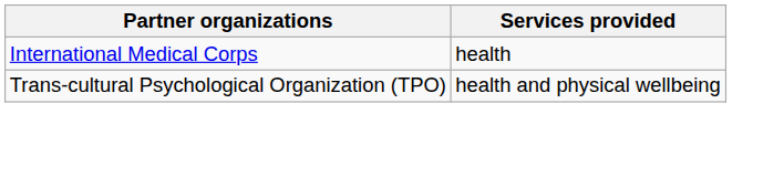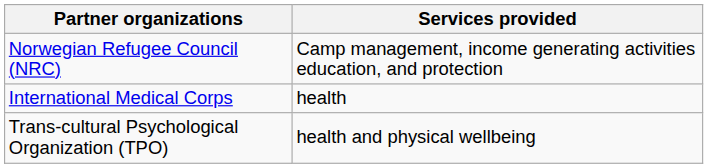 <table class="wikitable">
 <tr>
 <th>Partner organizations</th>
 <th>Services provided</th>
+</tr>
+<tr>
+<td><a href='#'>Norwegian Refugee Council (NRC)</a></td>
+<td>Camp management, income generating activities education, and protection</td>
 </tr>
 <tr>
 <td><a href='#'>International Medical Corps</a></td>
 <td>health</td>
 </tr>
 <tr>
 <td>Trans-cultural Psychological Organization (TPO)</td>
 <td>health and physical wellbeing</td>
 </tr>
 </table>
